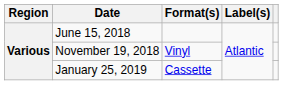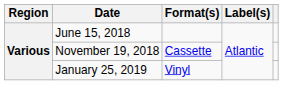 <table class="wikitable plainrowheaders">
 <tr>
 <th scope="col">Region</th>
 <th scope="col">Date</th>
 <th scope="col">Format(s)</th>
 <th scope="col">Label(s)</th>
 <th scope="col"></th>
 </tr>
 <tr>
 <th rowspan="3" scope="row">Various</th>
 <td>June 15, 2018</td>
 <td></td>
 <td rowspan="3"><a href='#'>Atlantic</a></td>
 <td style="text-align:center;"></td>
 </tr>
 <tr>
 <td>November 19, 2018</td>
-<td><a href='#'>Vinyl</a></td>
+<td><a href='#'>Cassette</a></td>
 <td style="text-align:center;"></td>
 </tr>
 <tr>
 <td>January 25, 2019</td>
-<td><a href='#'>Cassette</a></td>
+<td><a href='#'>Vinyl</a></td>
 <td style="text-align:center;"></td>
 </tr>
 </table>
